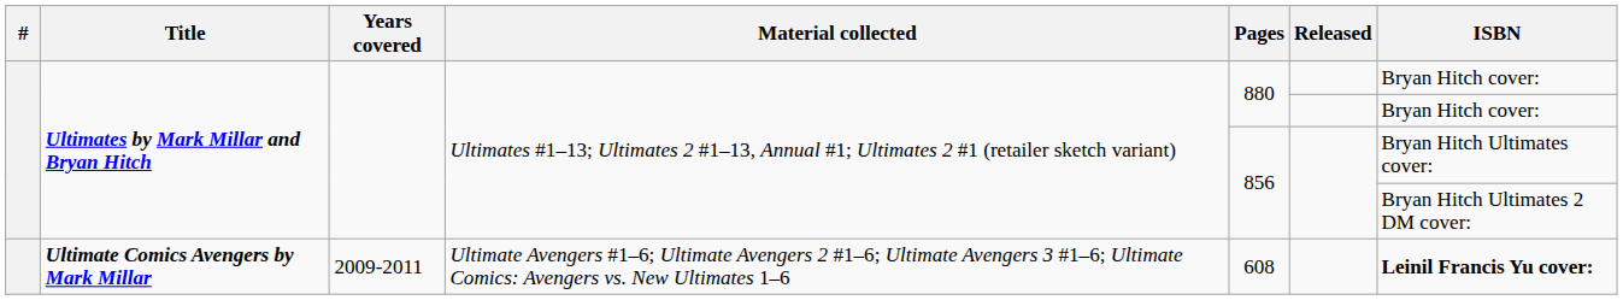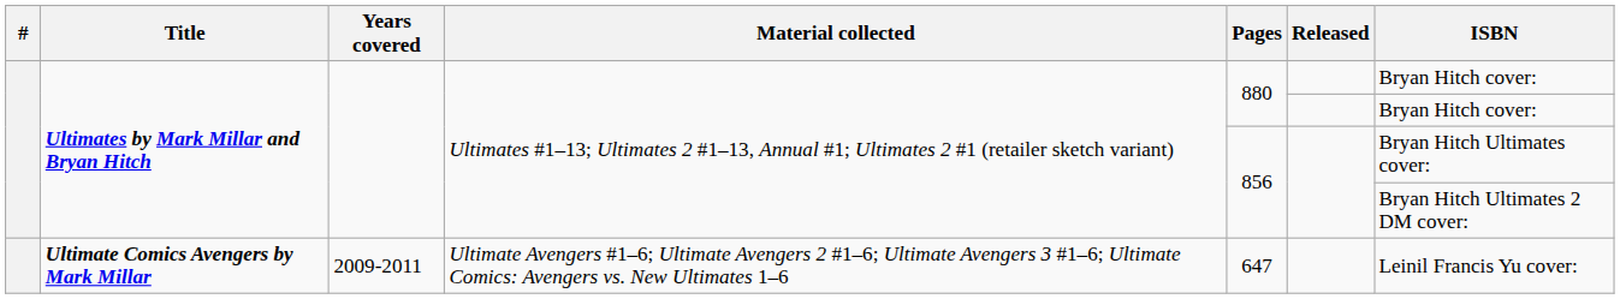 <table class="wikitable sortable" width=99%>
 <tr>
 <th class="unsortable" width=20px>#</th>
 <th>Title</th>
 <th>Years covered</th>
 <th class="unsortable">Material collected</th>
 <th>Pages</th>
 <th>Released</th>
 <th class="unsortable">ISBN</th>
 </tr>
 <tr>
 <th style="background-color: light grey;" rowspan=4></th>
 <td rowspan=4><strong><em><a href='#'>Ultimates</a> by <a href='#'>Mark Millar</a> and <a href='#'>Bryan Hitch</a></em></strong></td>
 <td rowspan=4></td>
 <td rowspan=4><em>Ultimates</em> #1–13; <em>Ultimates 2</em> #1–13, <em>Annual</em> #1; <em>Ultimates 2</em> #1 (retailer sketch variant)</td>
 <td style="text-align: center;" rowspan=2>880</td>
 <td></td>
 <td>Bryan Hitch cover: </td>
 </tr>
 <tr>
 <td></td>
 <td>Bryan Hitch cover: </td>
 </tr>
 <tr>
 <td style="text-align: center;" rowspan=2>856</td>
 <td rowspan=2></td>
 <td>Bryan Hitch Ultimates cover: </td>
 </tr>
 <tr>
 <td>Bryan Hitch Ultimates 2 DM cover: </td>
 </tr>
 <tr>
 <th style="background-color: light grey;"></th>
 <td><strong><em>Ultimate Comics Avengers by <a href='#'>Mark Millar</a></em></strong></td>
 <td>2009-2011</td>
 <td><em>Ultimate Avengers</em> #1–6; <em>Ultimate Avengers 2</em> #1–6; <em>Ultimate Avengers 3</em> #1–6; <em>Ultimate Comics: Avengers vs. New Ultimates</em> 1–6</td>
-<td style="text-align: center;">608</td>
+<td style="text-align: center;">647</td>
 <td></td>
-<td><strong>Leinil Francis Yu cover: </strong></td>
+<td>Leinil Francis Yu cover: </td>
 </tr>
 </table>
